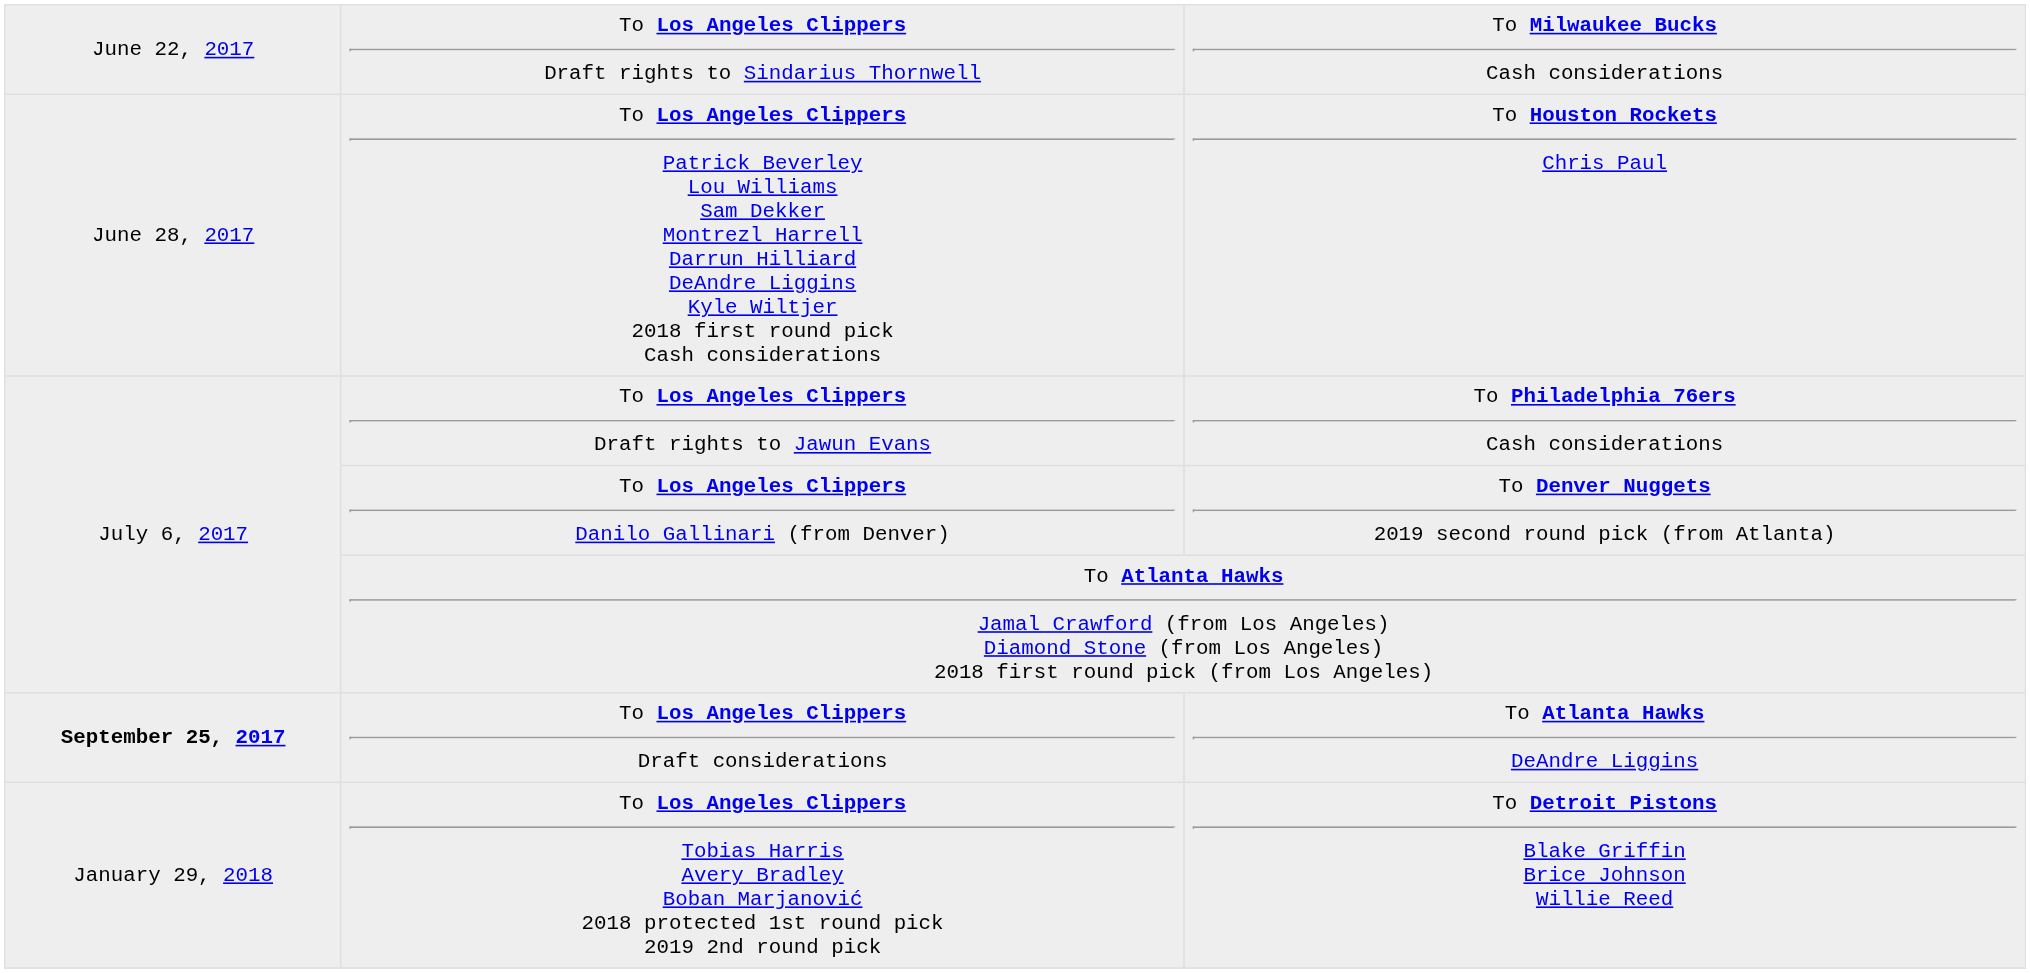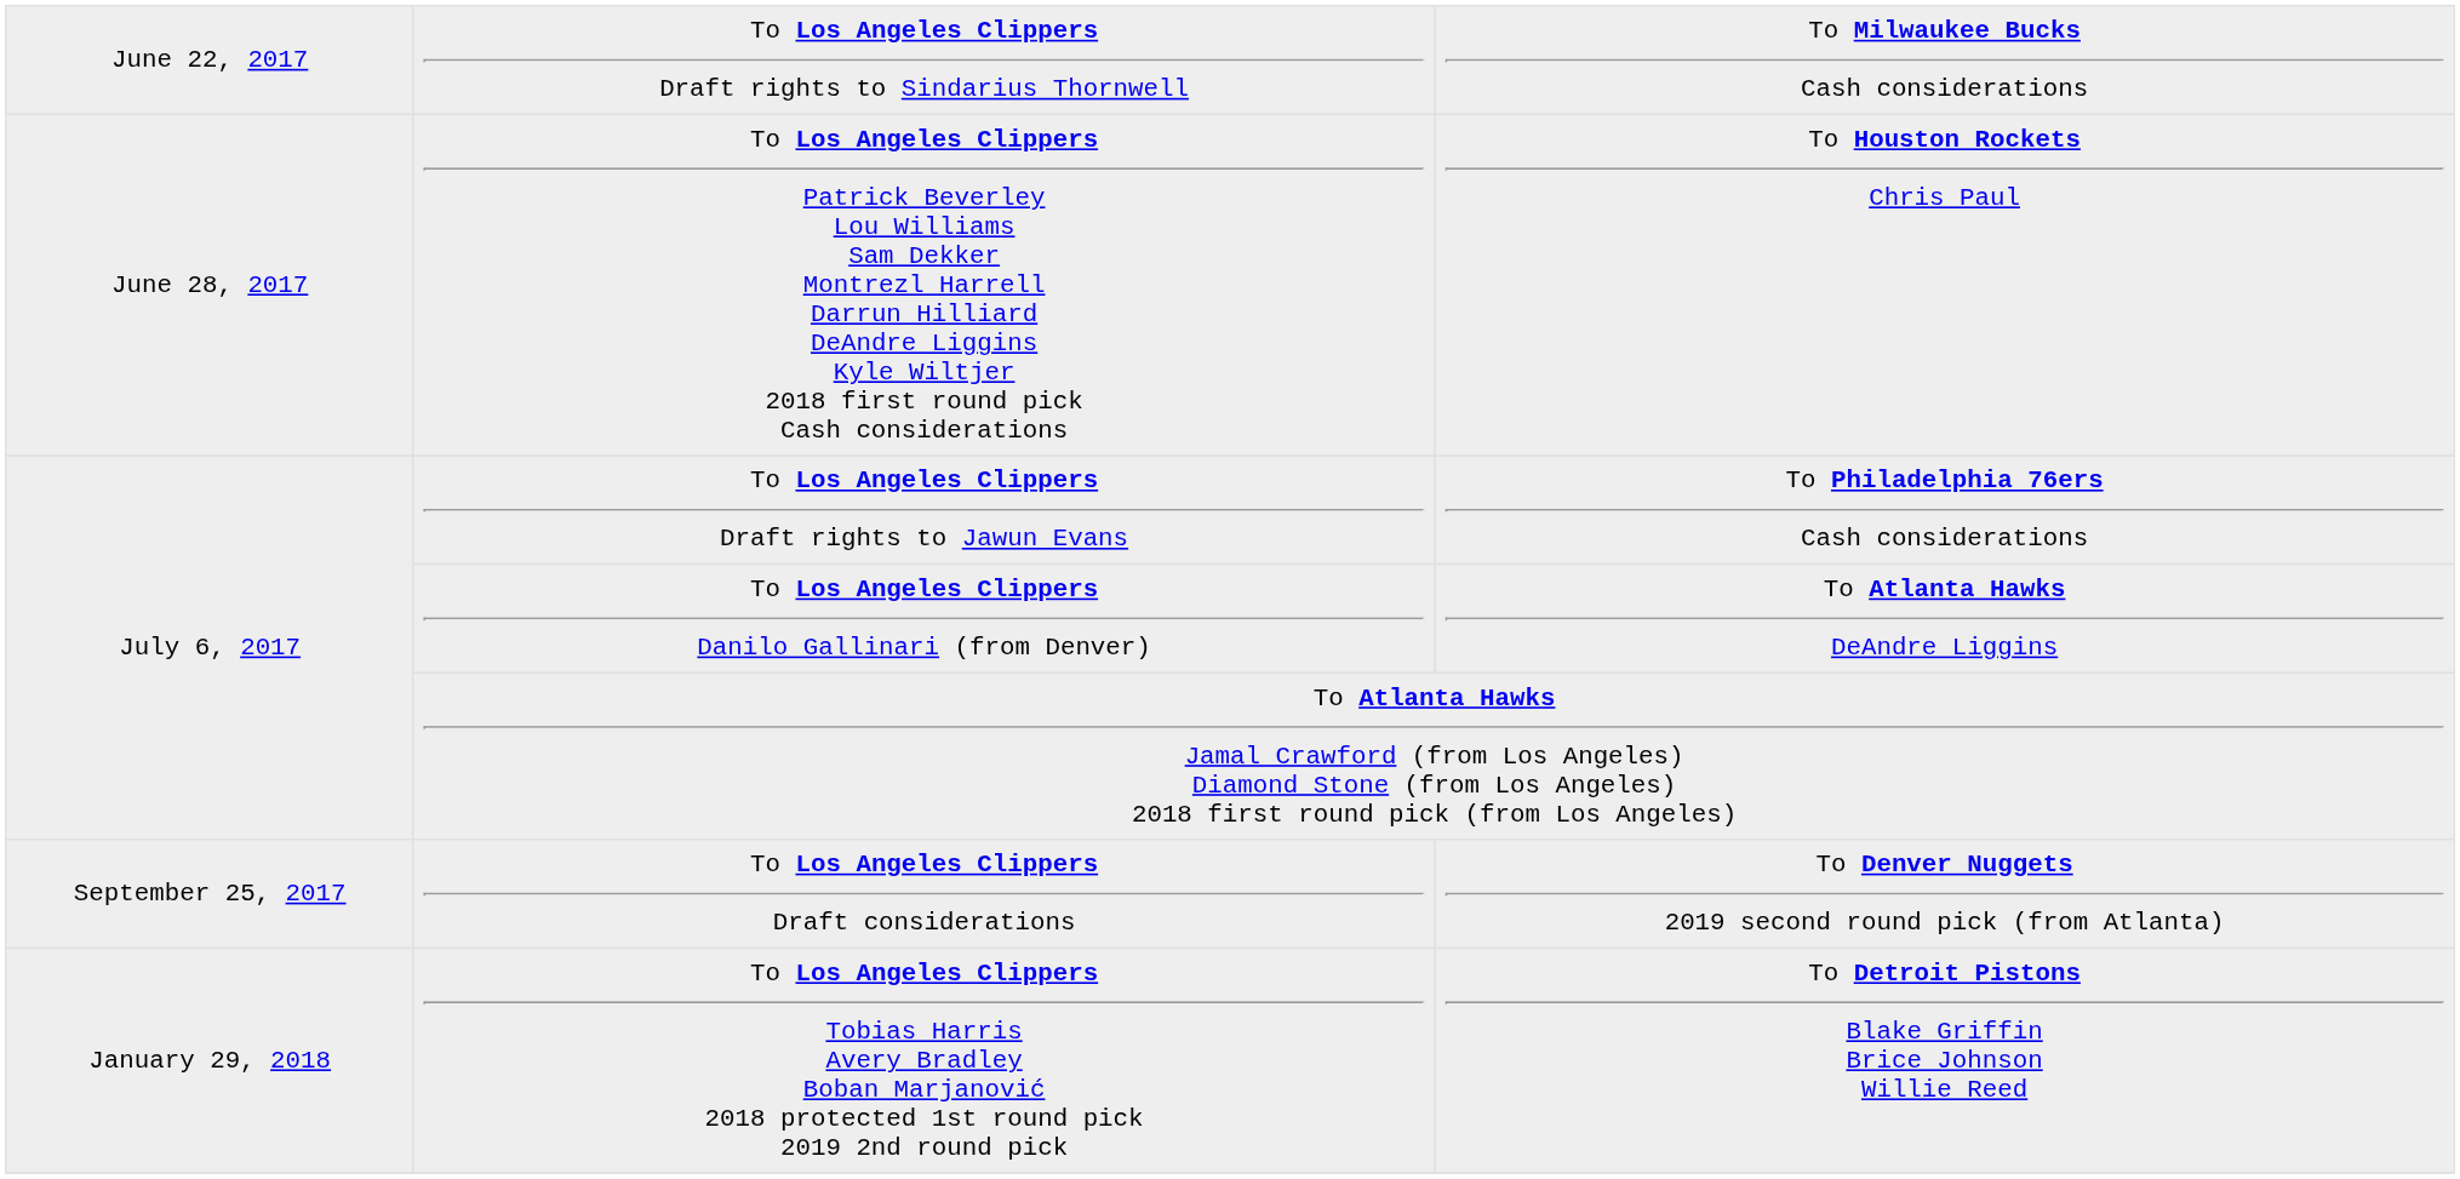 <table border=1 style="border-collapse:collapse; text-align: center; width: 100%" bordercolor="#DFDFDF"  cellpadding="5">
 <tr bgcolor="eeeeee">
 <td style="width:12%">June 22, <a href='#'>2017</a></td>
 <td style="width:30%" valign="top">To <strong><a href='#'>Los Angeles Clippers</a></strong><hr>Draft rights to <a href='#'>Sindarius Thornwell</a></td>
 <td style="width:30%" valign="top">To <strong><a href='#'>Milwaukee Bucks</a></strong><hr>Cash considerations</td>
 </tr>
 <tr bgcolor="eeeeee">
 <td style="width:12%">June 28, <a href='#'>2017</a></td>
 <td style="width:30%" valign="top">To <strong><a href='#'>Los Angeles Clippers</a></strong><hr><a href='#'>Patrick Beverley</a><br><a href='#'>Lou Williams</a><br><a href='#'>Sam Dekker</a><br><a href='#'>Montrezl Harrell</a><br><a href='#'>Darrun Hilliard</a><br><a href='#'>DeAndre Liggins</a><br><a href='#'>Kyle Wiltjer</a><br>2018 first round pick<br>Cash considerations</td>
 <td style="width:30%" valign="top">To <strong><a href='#'>Houston Rockets</a></strong><hr><a href='#'>Chris Paul</a></td>
 </tr>
 <tr bgcolor="eeeeee">
 <td style="width:12%" rowspan=3>July 6, <a href='#'>2017</a></td>
 <td style="width:30%" valign="top">To <strong><a href='#'>Los Angeles Clippers</a></strong><hr>Draft rights to <a href='#'>Jawun Evans</a></td>
 <td style="width:30%" valign="top">To <strong><a href='#'>Philadelphia 76ers</a></strong><hr>Cash considerations</td>
 </tr>
 <tr bgcolor="eeeeee">
 <td style="width:30%; vertical-align:top;">To <strong><a href='#'>Los Angeles Clippers</a></strong><hr><a href='#'>Danilo Gallinari</a> (from Denver)</td>
-<td style="width:30%; vertical-align:top;">To <strong><a href='#'>Denver Nuggets</a></strong><hr>2019 second round pick (from Atlanta)</td>
+<td style="width:30%" valign="top">To <strong><a href='#'>Atlanta Hawks</a></strong><hr><a href='#'>DeAndre Liggins</a></td>
 </tr>
 <tr bgcolor="eeeeee">
 <td colspan="3" style="width:30%; vertical-align:top;">To <strong><a href='#'>Atlanta Hawks</a></strong><hr><a href='#'>Jamal Crawford</a> (from Los Angeles)<br><a href='#'>Diamond Stone</a> (from Los Angeles)<br>2018 first round pick (from Los Angeles)</td>
 </tr>
 <tr bgcolor="eeeeee">
-<td style="width:12%"><strong>September 25, <a href='#'>2017</a></strong></td>
+<td style="width:12%">September 25, <a href='#'>2017</a></td>
 <td style="width:30%" valign="top">To <strong><a href='#'>Los Angeles Clippers</a></strong><hr>Draft considerations</td>
-<td style="width:30%" valign="top">To <strong><a href='#'>Atlanta Hawks</a></strong><hr><a href='#'>DeAndre Liggins</a></td>
+<td style="width:30%; vertical-align:top;">To <strong><a href='#'>Denver Nuggets</a></strong><hr>2019 second round pick (from Atlanta)</td>
 </tr>
 <tr bgcolor="eeeeee">
 <td style="width:12%">January 29, <a href='#'>2018</a></td>
 <td style="width:30%" valign="top">To <strong><a href='#'>Los Angeles Clippers</a></strong><hr><a href='#'>Tobias Harris</a><br><a href='#'>Avery Bradley</a><br><a href='#'>Boban Marjanović</a><br> 2018 protected 1st round pick<br>2019 2nd round pick</td>
 <td style="width:30%" valign="top">To <strong><a href='#'>Detroit Pistons</a></strong><hr><a href='#'>Blake Griffin</a><br><a href='#'>Brice Johnson</a><br><a href='#'>Willie Reed</a></td>
 </tr>
 </table>
